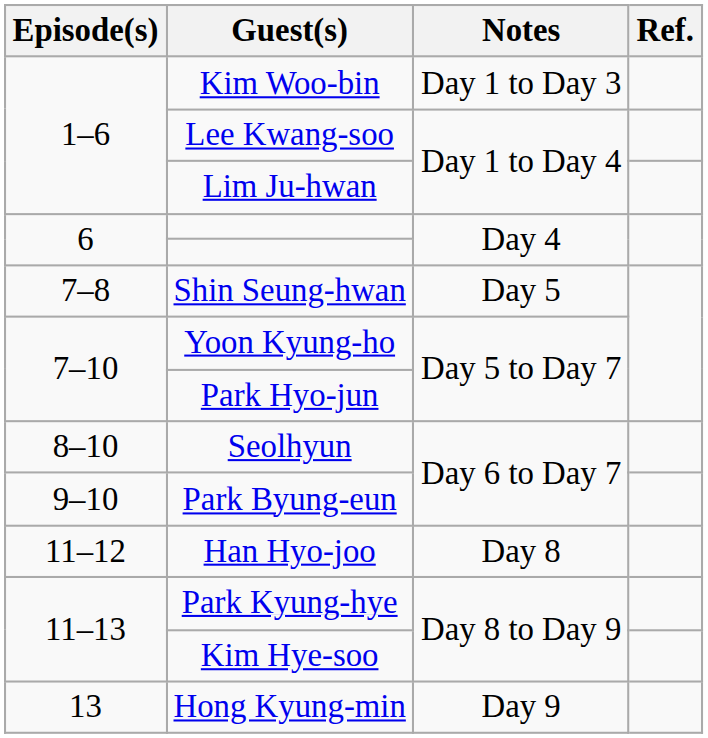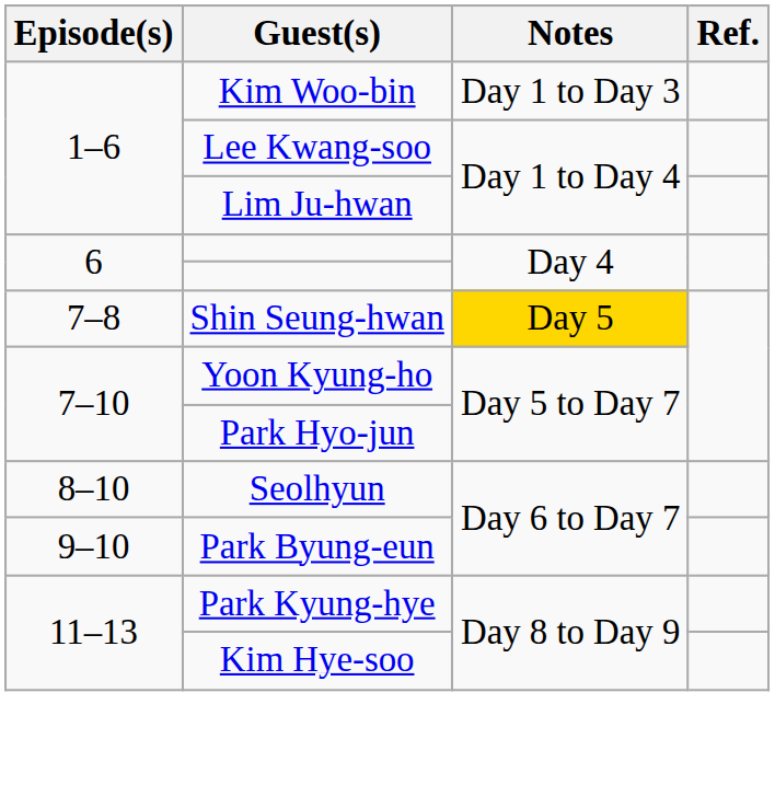 <table class="wikitable" style="text-align:center;">
 <tr>
 <th>Episode(s)</th>
 <th>Guest(s)</th>
 <th>Notes</th>
 <th>Ref.</th>
 </tr>
 <tr>
 <td rowspan="3">1–6</td>
 <td><a href='#'>Kim Woo-bin</a></td>
 <td>Day 1 to Day 3</td>
 <td></td>
 </tr>
 <tr>
 <td><a href='#'>Lee Kwang-soo</a></td>
 <td rowspan="2">Day 1 to Day 4</td>
 <td></td>
 </tr>
 <tr>
 <td><a href='#'>Lim Ju-hwan</a></td>
 <td></td>
 </tr>
 <tr>
 <td rowspan="2">6</td>
 <td></td>
 <td rowspan="2">Day 4</td>
 <td rowspan="2"></td>
 </tr>
 <tr>
 <td></td>
 </tr>
 <tr>
 <td>7–8</td>
 <td><a href='#'>Shin Seung-hwan</a></td>
-<td>Day 5</td>
+<td style="background: gold;">Day 5</td>
 <td rowspan="3"></td>
 </tr>
 <tr>
 <td rowspan="2">7–10</td>
 <td><a href='#'>Yoon Kyung-ho</a></td>
 <td rowspan="2">Day 5 to Day 7</td>
 </tr>
 <tr>
 <td><a href='#'>Park Hyo-jun</a></td>
 </tr>
 <tr>
 <td>8–10</td>
 <td><a href='#'>Seolhyun</a></td>
 <td rowspan="2">Day 6 to Day 7</td>
 <td></td>
 </tr>
 <tr>
 <td>9–10</td>
 <td><a href='#'>Park Byung-eun</a></td>
 <td></td>
 </tr>
 <tr>
-<td>11–12</td>
-<td><a href='#'>Han Hyo-joo</a></td>
-<td>Day 8</td>
-<td></td>
-</tr>
-<tr>
 <td rowspan="2">11–13</td>
 <td><a href='#'>Park Kyung-hye</a></td>
 <td rowspan="2">Day 8 to Day 9</td>
 <td></td>
 </tr>
 <tr>
 <td><a href='#'>Kim Hye-soo</a></td>
 <td></td>
 </tr>
-<tr>
-<td>13</td>
-<td><a href='#'>Hong Kyung-min</a></td>
-<td>Day 9</td>
-<td></td>
-</tr>
 </table>
